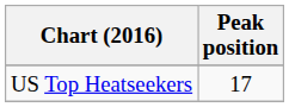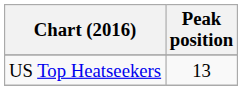 <table class="wikitable sortable plainrowheaders" style="text-align:center">
 <tr>
 <th scope="col">Chart (2016)</th>
 <th scope="col">Peak<br> position</th>
 </tr>
 <tr>
 </tr>
 <tr>
 </tr>
 <tr>
 </tr>
 <tr>
 <td>US <a href='#'>Top Heatseekers</a></td>
-<td style="text-align: center;">17</td>
+<td style="text-align: center;">13</td>
 </tr>
 <tr>
 </tr>
 </table>
